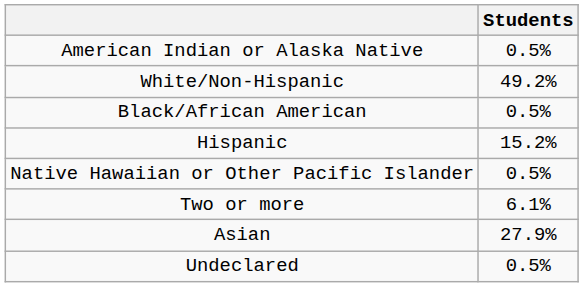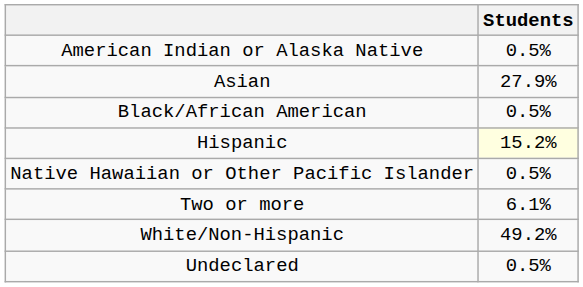 <table class="wikitable" style="float:RIGHT; text-align:center; margin:auto">
 <tr>
 <th></th>
 <th>Students</th>
 </tr>
 <tr>
 <td>American Indian or Alaska Native</td>
 <td>0.5%</td>
 </tr>
 <tr>
-<td>White/Non-Hispanic</td>
-<td>49.2%</td>
+<td>Asian</td>
+<td>27.9%</td>
 </tr>
 <tr>
 <td>Black/African American</td>
 <td>0.5%</td>
 </tr>
 <tr>
 <td>Hispanic</td>
-<td>15.2%</td>
+<td style="background: lightyellow;">15.2%</td>
 </tr>
 <tr>
 <td>Native Hawaiian or Other Pacific Islander</td>
 <td>0.5%</td>
 </tr>
 <tr>
 <td>Two or more</td>
 <td>6.1%</td>
 </tr>
 <tr>
-<td>Asian</td>
-<td>27.9%</td>
+<td>White/Non-Hispanic</td>
+<td>49.2%</td>
 </tr>
 <tr>
 <td>Undeclared</td>
 <td>0.5%</td>
 </tr>
 </table>
